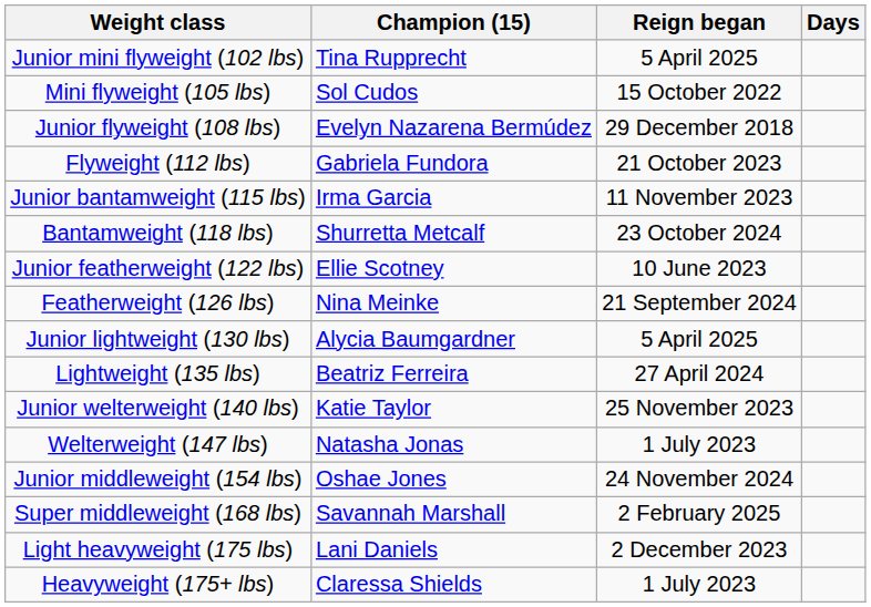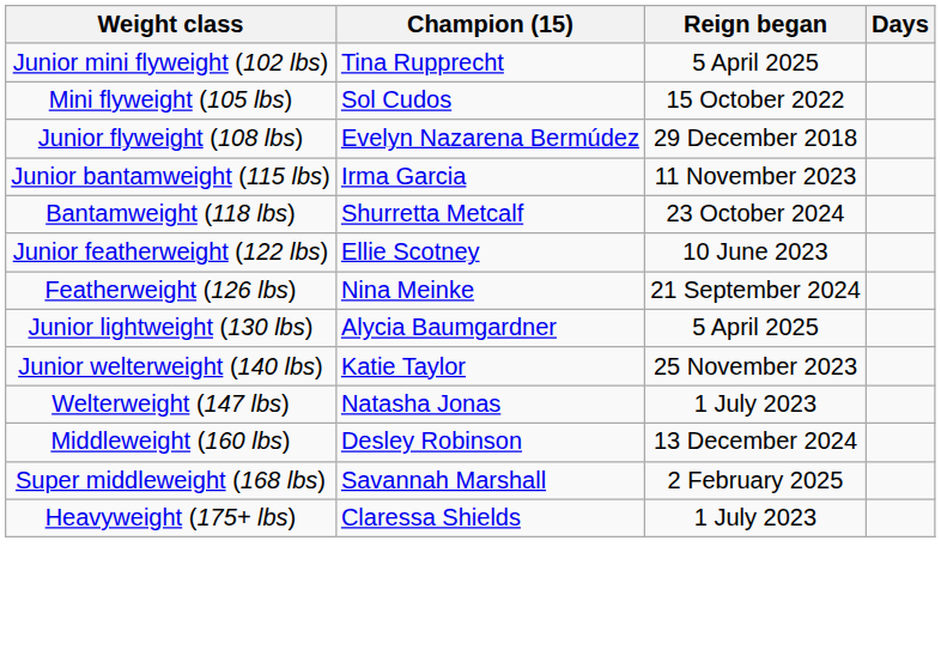 <table class="wikitable sortable" style="text-align:center">
 <tr>
 <th>Weight class</th>
 <th>Champion (15)</th>
 <th>Reign began</th>
 <th>Days</th>
 </tr>
 <tr>
 <td><a href='#'>Junior mini flyweight</a> (<em>102 lbs</em>)</td>
 <td align=left><a href='#'>Tina Rupprecht</a></td>
 <td>5 April 2025</td>
 <td></td>
 </tr>
 <tr>
 <td><a href='#'>Mini flyweight</a> (<em>105 lbs</em>)</td>
 <td align=left><a href='#'>Sol Cudos</a></td>
 <td>15 October 2022</td>
 <td></td>
 </tr>
 <tr>
 <td><a href='#'>Junior flyweight</a> (<em>108 lbs</em>)</td>
 <td align=left><a href='#'>Evelyn Nazarena Bermúdez</a></td>
 <td>29 December 2018</td>
-<td></td>
-</tr>
-<tr>
-<td><a href='#'>Flyweight</a> (<em>112 lbs</em>)</td>
-<td align=left><a href='#'>Gabriela Fundora</a></td>
-<td>21 October 2023</td>
 <td></td>
 </tr>
 <tr>
 <td><a href='#'>Junior bantamweight</a> (<em>115 lbs</em>)</td>
 <td align=left><a href='#'>Irma Garcia</a></td>
 <td>11 November 2023</td>
 <td></td>
 </tr>
 <tr>
 <td><a href='#'>Bantamweight</a> (<em>118 lbs</em>)</td>
 <td align=left><a href='#'>Shurretta Metcalf</a></td>
 <td>23 October 2024</td>
 <td></td>
 </tr>
 <tr>
 <td><a href='#'>Junior featherweight</a> (<em>122 lbs</em>)</td>
 <td align=left><a href='#'>Ellie Scotney</a></td>
 <td>10 June 2023</td>
 <td></td>
 </tr>
 <tr>
 <td><a href='#'>Featherweight</a> (<em>126 lbs</em>)</td>
 <td align=left><a href='#'>Nina Meinke</a></td>
 <td>21 September 2024</td>
 <td></td>
 </tr>
 <tr>
 <td><a href='#'>Junior lightweight</a> (<em>130 lbs</em>)</td>
 <td align=left><a href='#'>Alycia Baumgardner</a></td>
 <td>5 April 2025</td>
 <td></td>
 </tr>
 <tr>
-<td><a href='#'>Lightweight</a> (<em>135 lbs</em>)</td>
-<td align=left><a href='#'>Beatriz Ferreira</a></td>
-<td>27 April 2024</td>
-<td></td>
-</tr>
-<tr>
 <td><a href='#'>Junior welterweight</a> (<em>140 lbs</em>)</td>
 <td align=left><a href='#'>Katie Taylor</a></td>
 <td>25 November 2023</td>
 <td></td>
 </tr>
 <tr>
 <td><a href='#'>Welterweight</a> (<em>147 lbs</em>)</td>
 <td align=left><a href='#'>Natasha Jonas</a></td>
 <td>1 July 2023</td>
 <td></td>
 </tr>
 <tr>
-<td><a href='#'>Junior middleweight</a> (<em>154 lbs</em>)</td>
-<td align=left><a href='#'>Oshae Jones</a></td>
-<td>24 November 2024</td>
+<td><a href='#'>Middleweight</a> (<em>160 lbs</em>)</td>
+<td align=left><a href='#'>Desley Robinson</a></td>
+<td>13 December 2024</td>
 <td></td>
 </tr>
 <tr>
 <td><a href='#'>Super middleweight</a> (<em>168 lbs</em>)</td>
 <td align=left><a href='#'>Savannah Marshall</a></td>
 <td>2 February 2025</td>
 <td></td>
 </tr>
 <tr>
-<td><a href='#'>Light heavyweight</a> (<em>175 lbs</em>)</td>
-<td align=left><a href='#'>Lani Daniels</a></td>
-<td>2 December 2023</td>
-<td></td>
-</tr>
-<tr>
 <td><a href='#'>Heavyweight</a> (<em>175+ lbs</em>)</td>
 <td align=left><a href='#'>Claressa Shields</a></td>
 <td>1 July 2023</td>
 <td></td>
 </tr>
 </table>
